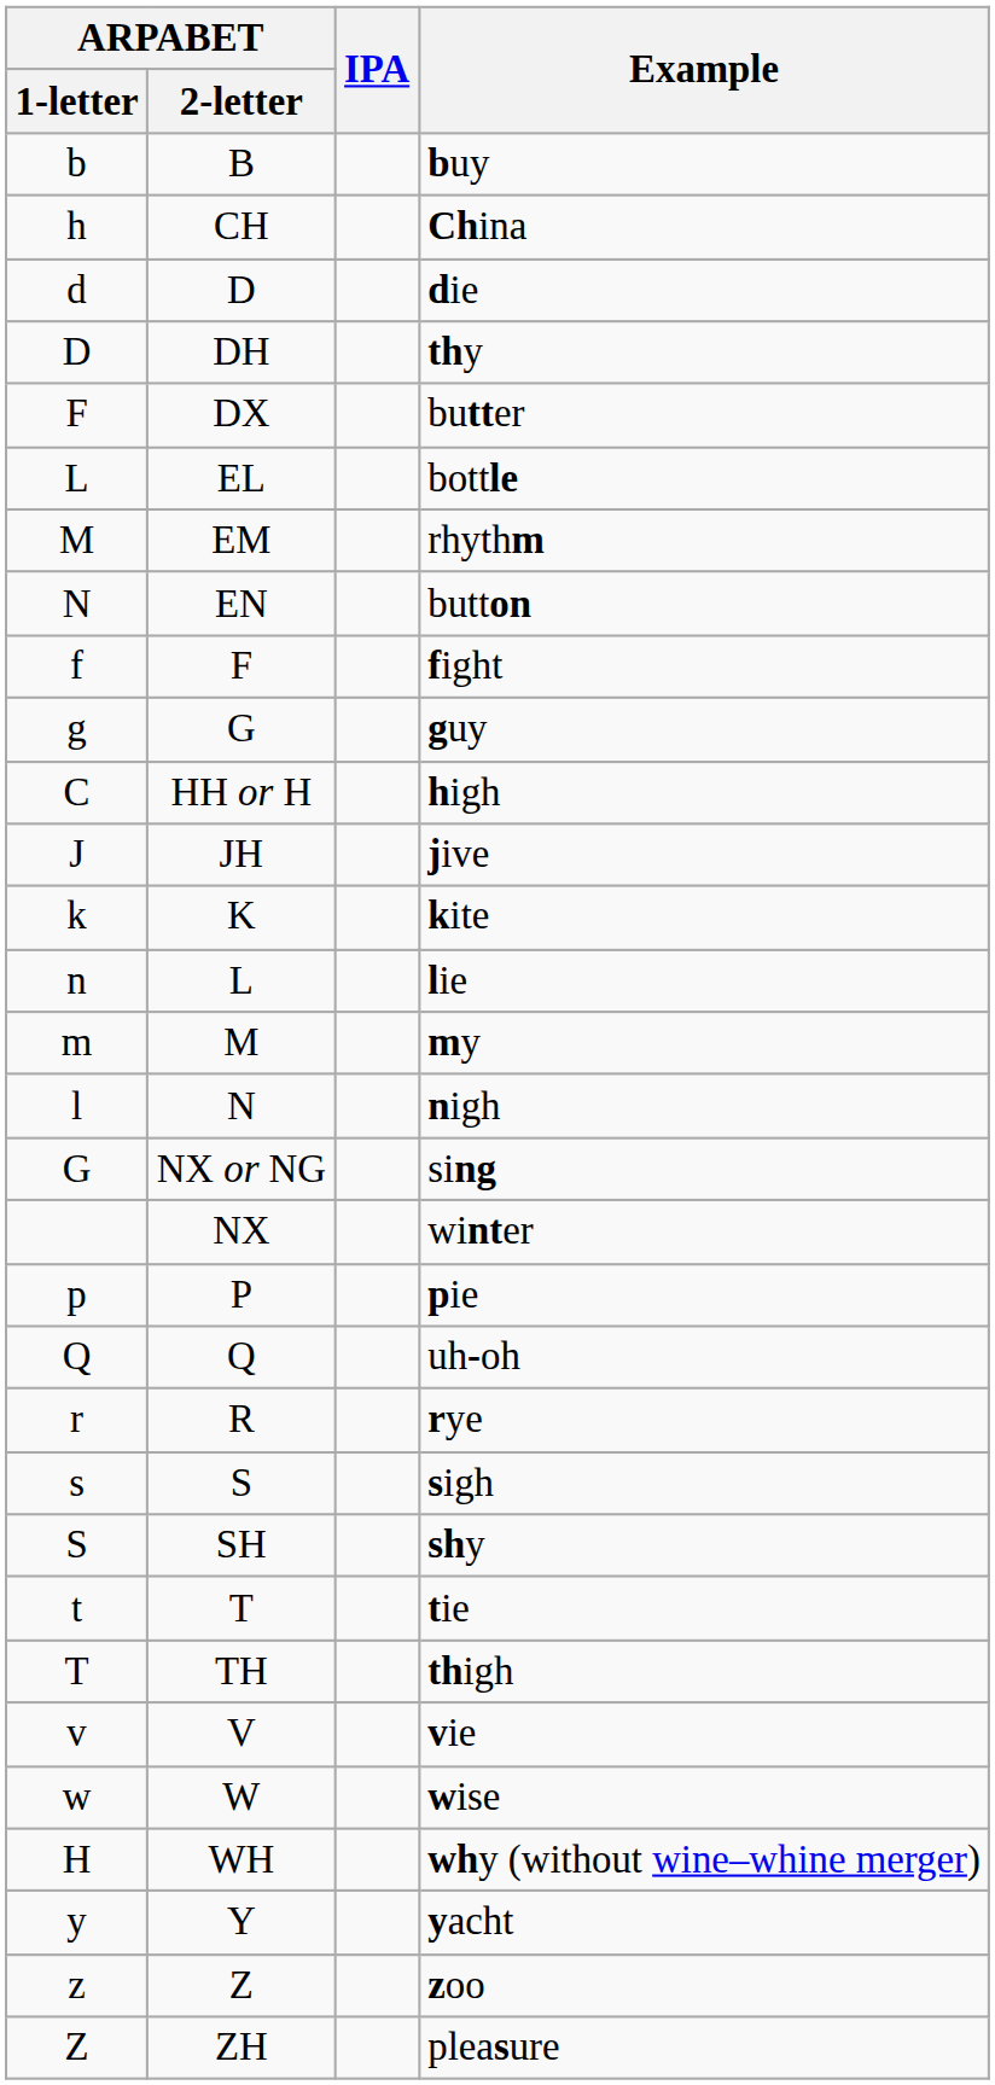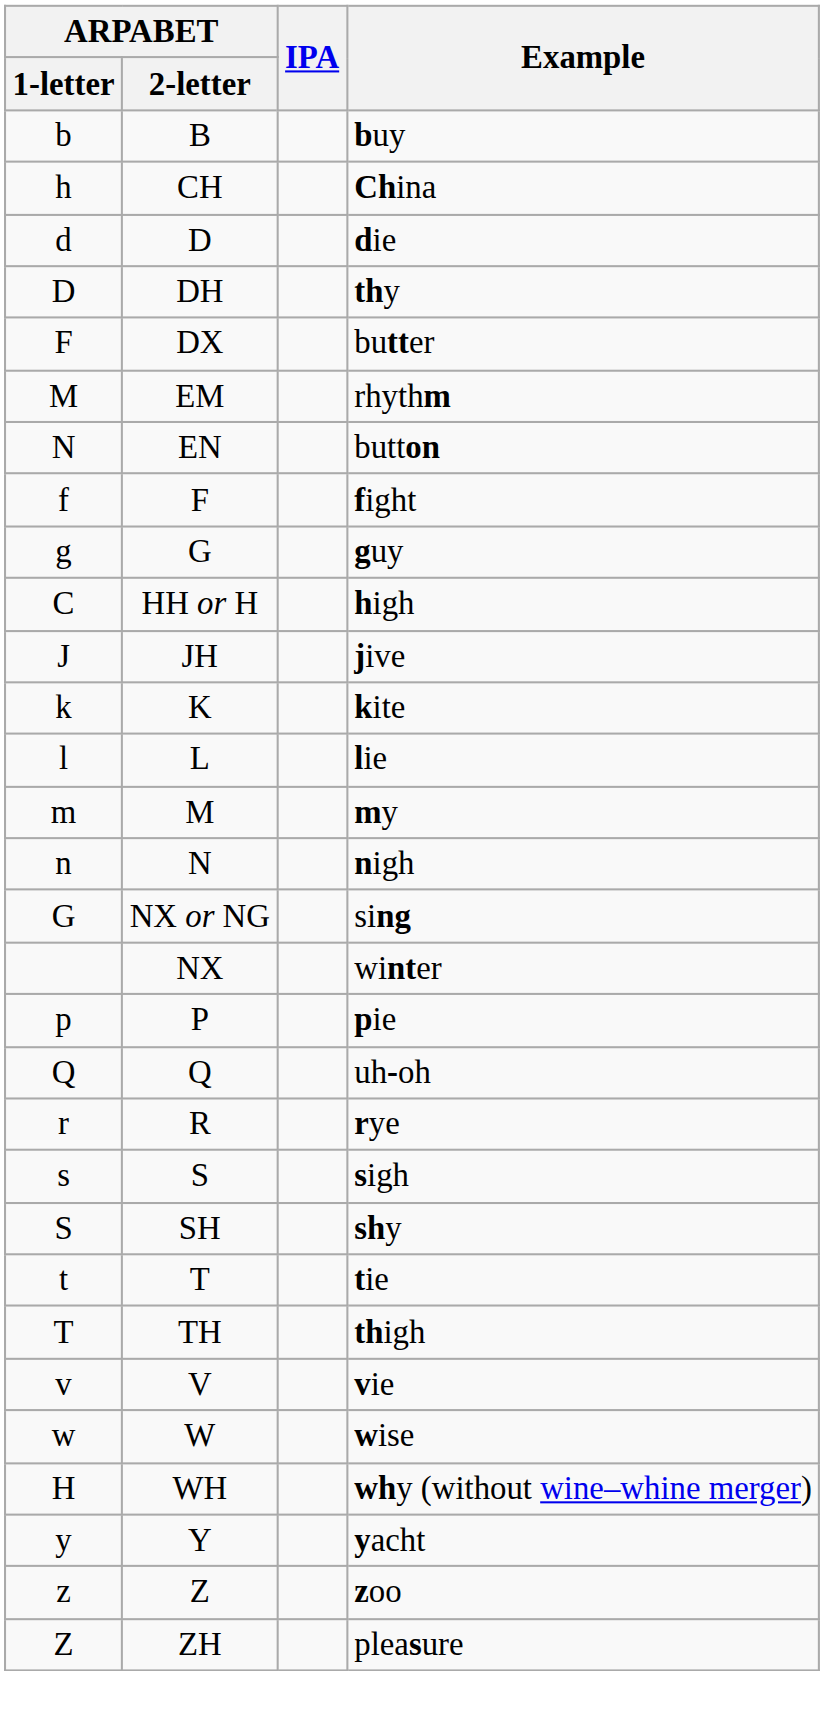 <table class="wikitable sortable" style="text-align: center; float: left; margin-right: 2em;">
 <tr>
 <th colspan="2">ARPABET</th>
 <th rowspan="2"><a href='#'>IPA</a></th>
 <th rowspan="2">Example</th>
 </tr>
 <tr>
 <th>1-letter</th>
 <th>2-letter</th>
 </tr>
 <tr>
 <td>b</td>
 <td>B</td>
 <td></td>
 <td style="text-align:left"><strong>b</strong>uy</td>
 </tr>
 <tr>
 <td>h</td>
 <td>CH</td>
 <td></td>
 <td style="text-align:left"><strong>Ch</strong>ina</td>
 </tr>
 <tr>
 <td>d</td>
 <td>D</td>
 <td></td>
 <td style="text-align:left"><strong>d</strong>ie</td>
 </tr>
 <tr>
 <td>D</td>
 <td>DH</td>
 <td></td>
 <td style="text-align:left"><strong>th</strong>y</td>
 </tr>
 <tr>
 <td>F</td>
 <td>DX</td>
 <td></td>
 <td style="text-align:left">bu<strong>tt</strong>er</td>
-</tr>
-<tr>
-<td>L</td>
-<td>EL</td>
-<td></td>
-<td style="text-align:left">bott<strong>le</strong></td>
 </tr>
 <tr>
 <td>M</td>
 <td>EM</td>
 <td></td>
 <td style="text-align:left">rhyth<strong>m</strong></td>
 </tr>
 <tr>
 <td>N</td>
 <td>EN</td>
 <td></td>
 <td style="text-align:left">butt<strong>on</strong></td>
 </tr>
 <tr>
 <td>f</td>
 <td>F</td>
 <td></td>
 <td style="text-align:left"><strong>f</strong>ight</td>
 </tr>
 <tr>
 <td>g</td>
 <td>G</td>
 <td></td>
 <td style="text-align:left"><strong>g</strong>uy</td>
 </tr>
 <tr>
 <td>C</td>
 <td>HH <em>or</em> H</td>
 <td></td>
 <td style="text-align:left"><strong>h</strong>igh</td>
 </tr>
 <tr>
 <td>J</td>
 <td>JH</td>
 <td></td>
 <td style="text-align:left"><strong>j</strong>ive</td>
 </tr>
 <tr>
 <td>k</td>
 <td>K</td>
 <td></td>
 <td style="text-align:left"><strong>k</strong>ite</td>
 </tr>
 <tr>
-<td>n</td>
+<td>l</td>
 <td>L</td>
 <td></td>
 <td style="text-align:left"><strong>l</strong>ie</td>
 </tr>
 <tr>
 <td>m</td>
 <td>M</td>
 <td></td>
 <td style="text-align:left"><strong>m</strong>y</td>
 </tr>
 <tr>
-<td>l</td>
+<td>n</td>
 <td>N</td>
 <td></td>
 <td style="text-align:left"><strong>n</strong>igh</td>
 </tr>
 <tr>
 <td>G</td>
 <td>NX <em>or</em> NG</td>
 <td></td>
 <td style="text-align:left">si<strong>ng</strong></td>
 </tr>
 <tr>
 <td></td>
 <td>NX</td>
 <td></td>
 <td style="text-align:left">wi<strong>nt</strong>er</td>
 </tr>
 <tr>
 <td>p</td>
 <td>P</td>
 <td></td>
 <td style="text-align:left"><strong>p</strong>ie</td>
 </tr>
 <tr>
 <td>Q</td>
 <td>Q</td>
 <td></td>
 <td style="text-align:left">uh<strong>-</strong>oh</td>
 </tr>
 <tr>
 <td>r</td>
 <td>R</td>
 <td></td>
 <td style="text-align:left"><strong>r</strong>ye</td>
 </tr>
 <tr>
 <td>s</td>
 <td>S</td>
 <td></td>
 <td style="text-align:left"><strong>s</strong>igh</td>
 </tr>
 <tr>
 <td>S</td>
 <td>SH</td>
 <td></td>
 <td style="text-align:left"><strong>sh</strong>y</td>
 </tr>
 <tr>
 <td>t</td>
 <td>T</td>
 <td></td>
 <td style="text-align:left"><strong>t</strong>ie</td>
 </tr>
 <tr>
 <td>T</td>
 <td>TH</td>
 <td></td>
 <td style="text-align:left"><strong>th</strong>igh</td>
 </tr>
 <tr>
 <td>v</td>
 <td>V</td>
 <td></td>
 <td style="text-align:left"><strong>v</strong>ie</td>
 </tr>
 <tr>
 <td>w</td>
 <td>W</td>
 <td></td>
 <td style="text-align:left"><strong>w</strong>ise</td>
 </tr>
 <tr>
 <td>H</td>
 <td>WH</td>
 <td></td>
 <td style="text-align:left"><strong>wh</strong>y (without <a href='#'>wine–whine merger</a>)</td>
 </tr>
 <tr>
 <td>y</td>
 <td>Y</td>
 <td></td>
 <td style="text-align:left"><strong>y</strong>acht</td>
 </tr>
 <tr>
 <td>z</td>
 <td>Z</td>
 <td></td>
 <td style="text-align:left"><strong>z</strong>oo</td>
 </tr>
 <tr>
 <td>Z</td>
 <td>ZH</td>
 <td></td>
 <td style="text-align:left">plea<strong>s</strong>ure</td>
 </tr>
 </table>
